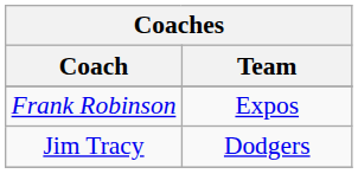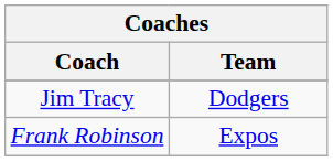 <table class="wikitable" style="font-size: 100%; text-align:center;">
 <tr>
 <th colspan="2">Coaches</th>
 </tr>
 <tr>
 <th>Coach</th>
 <th width="100">Team</th>
 </tr>
 <tr>
 </tr>
 <tr>
+<td><a href='#'>Jim Tracy</a></td>
+<td><a href='#'>Dodgers</a></td>
+</tr>
+<tr>
 <td><em><a href='#'>Frank Robinson</a></em></td>
 <td><a href='#'>Expos</a></td>
 </tr>
 <tr>
-<td><a href='#'>Jim Tracy</a></td>
-<td><a href='#'>Dodgers</a></td>
-</tr>
-<tr>
 </tr>
 </table>
